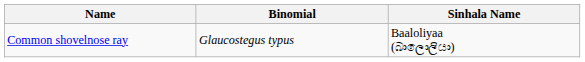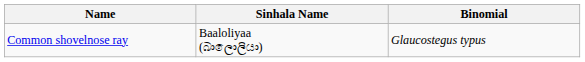 <table width=60% class="wikitable">
 <tr>
 <th width=20%>Name</th>
+<th width=20%>Sinhala Name</th>
 <th width=20%>Binomial</th>
-<th width=20%>Sinhala Name</th>
 </tr>
 <tr>
 <td><a href='#'>Common shovelnose ray</a><br></td>
+<td>Baaloliyaa <br> (බාලොලියා)</td>
 <td><em>Glaucostegus typus</em></td>
-<td>Baaloliyaa <br> (බාලොලියා)</td>
 </tr>
 </table>
